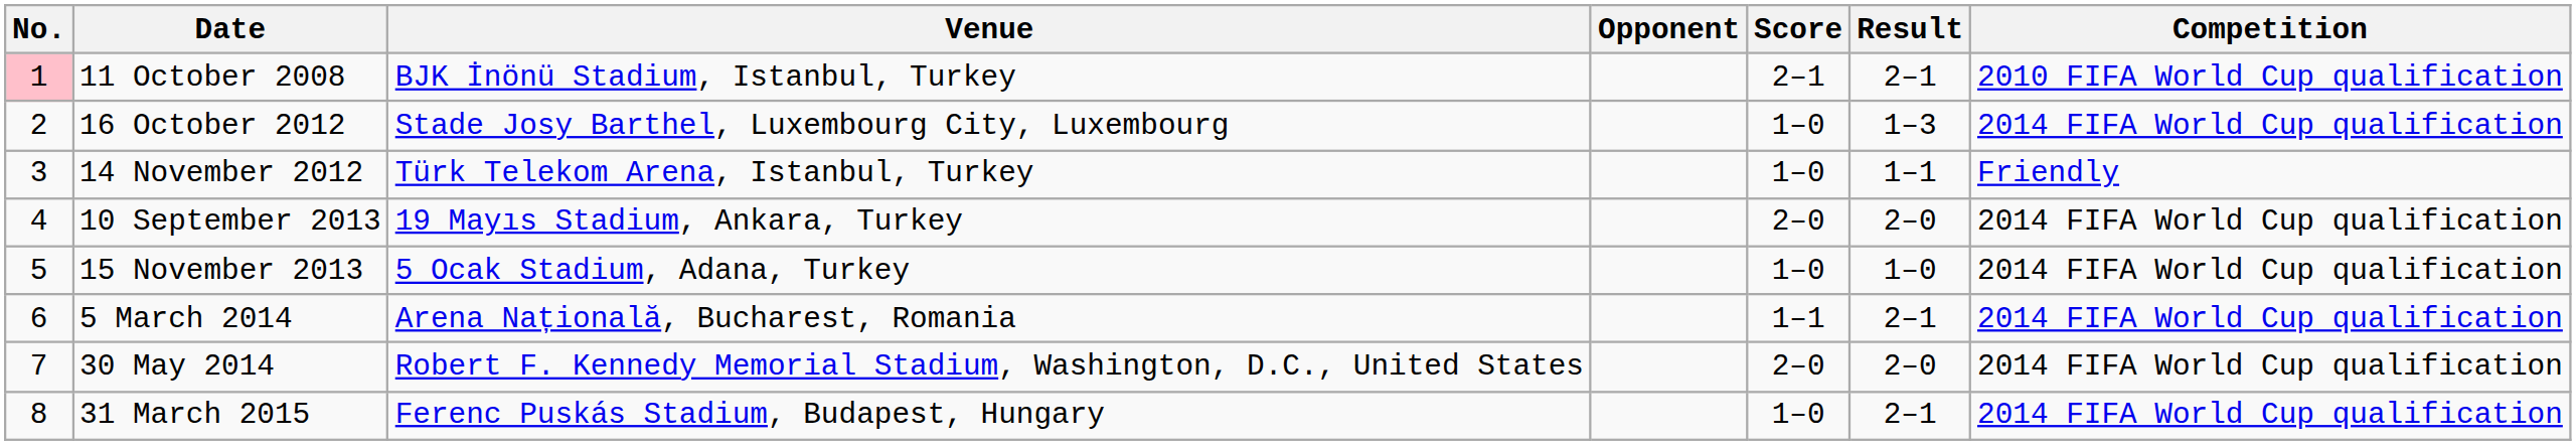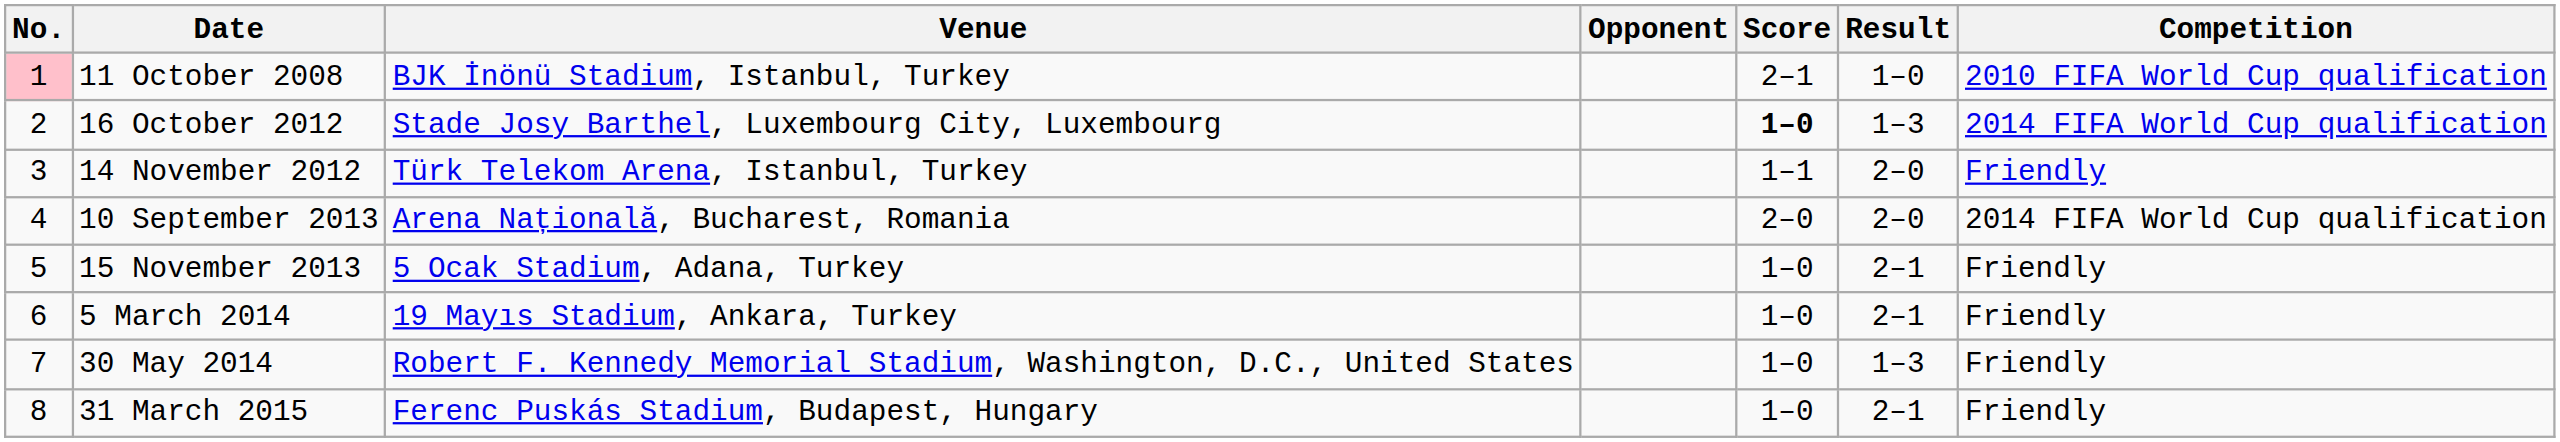 <table class="wikitable sortable">
 <tr>
 <th scope="col">No.</th>
 <th scope="col">Date</th>
 <th scope="col">Venue</th>
 <th scope="col">Opponent</th>
 <th scope="col">Score</th>
 <th scope="col">Result</th>
 <th scope="col">Competition</th>
 </tr>
 <tr>
 <td align="center" style="background: pink;">1</td>
 <td>11 October 2008</td>
 <td><a href='#'>BJK İnönü Stadium</a>, Istanbul, Turkey</td>
 <td></td>
 <td align="center">2–1</td>
-<td align="center">2–1</td>
+<td align="center">1–0</td>
 <td><a href='#'>2010 FIFA World Cup qualification</a></td>
 </tr>
 <tr>
 <td align="center">2</td>
 <td>16 October 2012</td>
 <td><a href='#'>Stade Josy Barthel</a>, Luxembourg City, Luxembourg</td>
 <td></td>
-<td align="center">1–0</td>
+<td align="center"><strong>1–0</strong></td>
 <td align="center">1–3</td>
 <td><a href='#'>2014 FIFA World Cup qualification</a></td>
 </tr>
 <tr>
 <td align="center">3</td>
 <td>14 November 2012</td>
 <td><a href='#'>Türk Telekom Arena</a>, Istanbul, Turkey</td>
 <td></td>
-<td align="center">1–0</td>
 <td align="center">1–1</td>
+<td align="center">2–0</td>
 <td><a href='#'>Friendly</a></td>
 </tr>
 <tr>
 <td align="center">4</td>
 <td>10 September 2013</td>
-<td><a href='#'>19 Mayıs Stadium</a>, Ankara, Turkey</td>
+<td><a href='#'>Arena Națională</a>, Bucharest, Romania</td>
 <td></td>
 <td align="center">2–0</td>
 <td align="center">2–0</td>
 <td>2014 FIFA World Cup qualification</td>
 </tr>
 <tr>
 <td align="center">5</td>
 <td>15 November 2013</td>
 <td><a href='#'>5 Ocak Stadium</a>, Adana, Turkey</td>
 <td></td>
 <td align="center">1–0</td>
-<td align="center">1–0</td>
-<td>2014 FIFA World Cup qualification</td>
+<td align="center">2–1</td>
+<td>Friendly</td>
 </tr>
 <tr>
 <td align="center">6</td>
 <td>5 March 2014</td>
-<td><a href='#'>Arena Națională</a>, Bucharest, Romania</td>
+<td><a href='#'>19 Mayıs Stadium</a>, Ankara, Turkey</td>
 <td></td>
-<td align="center">1–1</td>
+<td align="center">1–0</td>
 <td align="center">2–1</td>
-<td><a href='#'>2014 FIFA World Cup qualification</a></td>
+<td>Friendly</td>
 </tr>
 <tr>
 <td align="center">7</td>
 <td>30 May 2014</td>
 <td><a href='#'>Robert F. Kennedy Memorial Stadium</a>, Washington, D.C., United States</td>
 <td></td>
-<td align="center">2–0</td>
-<td align="center">2–0</td>
-<td>2014 FIFA World Cup qualification</td>
+<td align="center">1–0</td>
+<td align="center">1–3</td>
+<td>Friendly</td>
 </tr>
 <tr>
 <td align="center">8</td>
 <td>31 March 2015</td>
 <td><a href='#'>Ferenc Puskás Stadium</a>, Budapest, Hungary</td>
 <td></td>
 <td align="center">1–0</td>
 <td align="center">2–1</td>
-<td><a href='#'>2014 FIFA World Cup qualification</a></td>
+<td>Friendly</td>
 </tr>
 </table>
